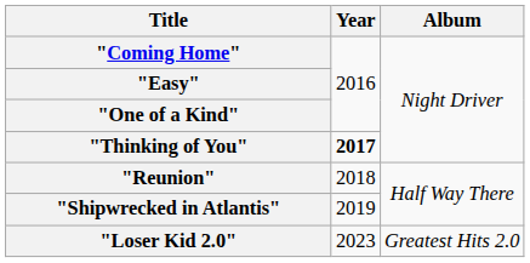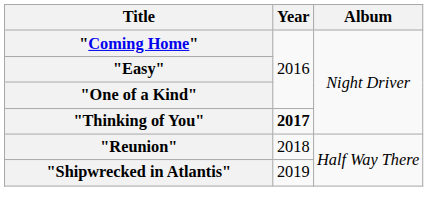 <table class="wikitable plainrowheaders" style="text-align:center;">
 <tr>
 <th scope="col" style="width:16em;">Title</th>
 <th scope="col">Year</th>
 <th scope="col">Album</th>
 </tr>
 <tr>
 <th scope="row">"<a href='#'>Coming Home</a>"</th>
 <td rowspan="3">2016</td>
 <td rowspan="4"><em>Night Driver</em></td>
 </tr>
 <tr>
 <th scope="row">"Easy"</th>
 </tr>
 <tr>
 <th scope="row">"One of a Kind"</th>
 </tr>
 <tr>
 <th scope="row">"Thinking of You"</th>
 <td><strong>2017</strong></td>
 </tr>
 <tr>
 <th scope="row">"Reunion"</th>
 <td>2018</td>
 <td rowspan="2"><em>Half Way There</em></td>
 </tr>
 <tr>
 <th scope="row">"Shipwrecked in Atlantis"</th>
 <td>2019</td>
 </tr>
-<tr>
-<th scope="row">"Loser Kid 2.0"</th>
-<td>2023</td>
-<td><em>Greatest Hits 2.0</em></td>
-</tr>
 </table>
